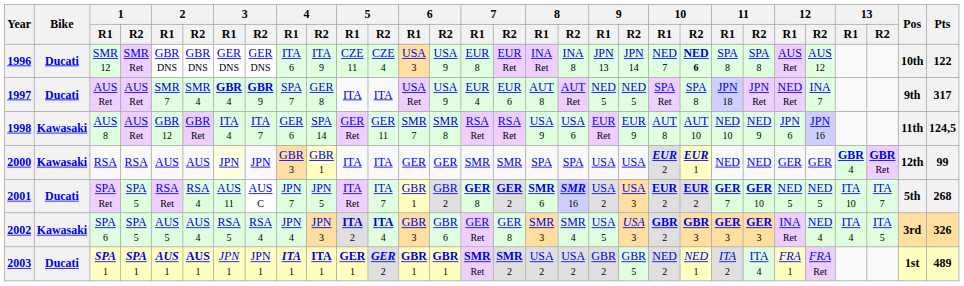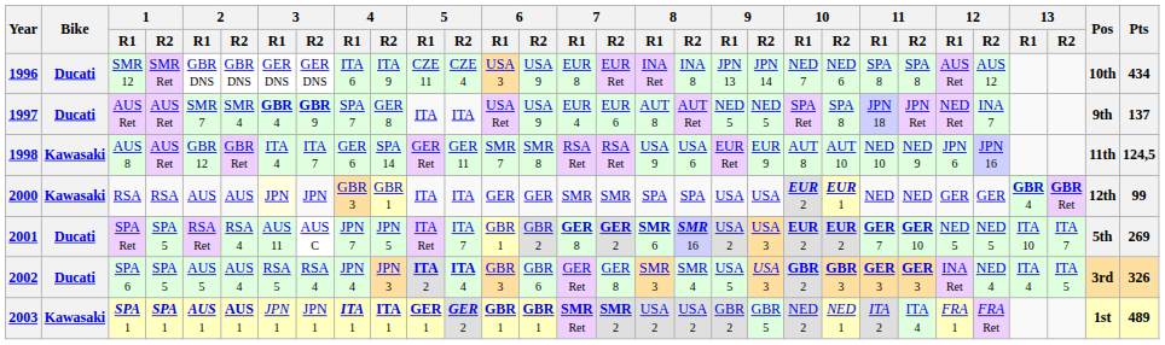 <table class="wikitable" style="text-align:center; font-size:90%">
 <tr>
 <th valign="middle" rowspan=2>Year</th>
 <th valign="middle" rowspan=2>Bike</th>
 <th colspan=2>1</th>
 <th colspan=2>2</th>
 <th colspan=2>3</th>
 <th colspan=2>4</th>
 <th colspan=2>5</th>
 <th colspan=2>6</th>
 <th colspan=2>7</th>
 <th colspan=2>8</th>
 <th colspan=2>9</th>
 <th colspan=2>10</th>
 <th colspan=2>11</th>
 <th colspan=2>12</th>
 <th colspan=2>13</th>
 <th rowspan=2>Pos</th>
 <th rowspan=2>Pts</th>
 </tr>
 <tr>
 <th>R1</th>
 <th>R2</th>
 <th>R1</th>
 <th>R2</th>
 <th>R1</th>
 <th>R2</th>
 <th>R1</th>
 <th>R2</th>
 <th>R1</th>
 <th>R2</th>
 <th>R1</th>
 <th>R2</th>
 <th>R1</th>
 <th>R2</th>
 <th>R1</th>
 <th>R2</th>
 <th>R1</th>
 <th>R2</th>
 <th>R1</th>
 <th>R2</th>
 <th>R1</th>
 <th>R2</th>
 <th>R1</th>
 <th>R2</th>
 <th>R1</th>
 <th>R2</th>
 </tr>
 <tr>
 <th><a href='#'>1996</a></th>
 <th><a href='#'>Ducati</a></th>
 <td style="background:#DFFFDF;"><a href='#'>SMR</a><br><small>12</small></td>
 <td style="background:#EFCFFF;"><a href='#'>SMR</a><br><small>Ret</small></td>
 <td style="background:#FFFFFF;"><a href='#'>GBR</a><br><small>DNS</small></td>
 <td style="background:#FFFFFF;"><a href='#'>GBR</a><br><small>DNS</small></td>
 <td style="background:#FFFFFF;"><a href='#'>GER</a><br><small>DNS</small></td>
 <td style="background:#FFFFFF;"><a href='#'>GER</a><br><small>DNS</small></td>
 <td style="background:#DFFFDF;"><a href='#'>ITA</a><br><small>6</small></td>
 <td style="background:#DFFFDF;"><a href='#'>ITA</a><br><small>9</small></td>
 <td style="background:#DFFFDF;"><a href='#'>CZE</a><br><small>11</small></td>
 <td style="background:#DFFFDF;"><a href='#'>CZE</a><br><small>4</small></td>
 <td style="background:#FFDF9F;"><a href='#'>USA</a><br><small>3</small></td>
 <td style="background:#DFFFDF;"><a href='#'>USA</a><br><small>9</small></td>
 <td style="background:#DFFFDF;"><a href='#'>EUR</a><br><small>8</small></td>
 <td style="background:#EFCFFF;"><a href='#'>EUR</a><br><small>Ret</small></td>
 <td style="background:#EFCFFF;"><a href='#'>INA</a><br><small>Ret</small></td>
 <td style="background:#DFFFDF;"><a href='#'>INA</a><br><small>8</small></td>
 <td style="background:#DFFFDF;"><a href='#'>JPN</a><br><small>13</small></td>
 <td style="background:#DFFFDF;"><a href='#'>JPN</a><br><small>14</small></td>
 <td style="background:#DFFFDF;"><a href='#'>NED</a><br><small>7</small></td>
-<td style="background:#DFFFDF;"><strong><a href='#'>NED</a><br><small>6</small></strong></td>
+<td style="background:#DFFFDF;"><a href='#'>NED</a><br><small>6</small></td>
 <td style="background:#DFFFDF;"><a href='#'>SPA</a><br><small>8</small></td>
 <td style="background:#DFFFDF;"><a href='#'>SPA</a><br><small>8</small></td>
 <td style="background:#EFCFFF;"><a href='#'>AUS</a><br><small>Ret</small></td>
 <td style="background:#DFFFDF;"><a href='#'>AUS</a><br><small>12</small></td>
 <td></td>
 <td></td>
 <th>10th</th>
-<th>122</th>
+<th>434</th>
 </tr>
 <tr>
 <th><a href='#'>1997</a></th>
 <th><a href='#'>Ducati</a></th>
 <td style="background:#EFCFFF;"><a href='#'>AUS</a><br><small>Ret</small></td>
 <td style="background:#EFCFFF;"><a href='#'>AUS</a><br><small>Ret</small></td>
 <td style="background:#DFFFDF;"><a href='#'>SMR</a><br><small>7</small></td>
 <td style="background:#DFFFDF;"><a href='#'>SMR</a><br><small>4</small></td>
 <td style="background:#DFFFDF;"><strong><a href='#'>GBR</a></strong><br><small>4</small></td>
 <td style="background:#DFFFDF;"><strong><a href='#'>GBR</a></strong><br><small>9</small></td>
 <td style="background:#DFFFDF;"><a href='#'>SPA</a><br><small>7</small></td>
 <td style="background:#DFFFDF;"><a href='#'>GER</a><br><small>8</small></td>
 <td><a href='#'>ITA</a></td>
 <td><a href='#'>ITA</a></td>
 <td style="background:#EFCFFF;"><a href='#'>USA</a><br><small>Ret</small></td>
 <td style="background:#DFFFDF;"><a href='#'>USA</a><br><small>9</small></td>
 <td style="background:#DFFFDF;"><a href='#'>EUR</a><br><small>4</small></td>
 <td style="background:#DFFFDF;"><a href='#'>EUR</a><br><small>6</small></td>
 <td style="background:#DFFFDF;"><a href='#'>AUT</a><br><small>8</small></td>
 <td style="background:#EFCFFF;"><a href='#'>AUT</a><br><small>Ret</small></td>
 <td style="background:#DFFFDF;"><a href='#'>NED</a><br><small>5</small></td>
 <td style="background:#DFFFDF;"><a href='#'>NED</a><br><small>5</small></td>
 <td style="background:#EFCFFF;"><a href='#'>SPA</a><br><small>Ret</small></td>
 <td style="background:#DFFFDF;"><a href='#'>SPA</a><br><small>8</small></td>
 <td style="background:#CFCFFF;"><a href='#'>JPN</a><br><small>18</small></td>
 <td style="background:#EFCFFF;"><a href='#'>JPN</a><br><small>Ret</small></td>
 <td style="background:#EFCFFF;"><a href='#'>NED</a><br><small>Ret</small></td>
 <td style="background:#DFFFDF;"><a href='#'>INA</a><br><small>7</small></td>
 <td></td>
 <td></td>
 <th>9th</th>
-<th>317</th>
+<th>137</th>
 </tr>
 <tr>
 <th><a href='#'>1998</a></th>
 <th><a href='#'>Kawasaki</a></th>
 <td style="background:#DFFFDF;"><a href='#'>AUS</a><br><small>8</small></td>
 <td style="background:#EFCFFF;"><a href='#'>AUS</a><br><small>Ret</small></td>
 <td style="background:#DFFFDF;"><a href='#'>GBR</a><br><small>12</small></td>
 <td style="background:#EFCFFF;"><a href='#'>GBR</a><br><small>Ret</small></td>
 <td style="background:#DFFFDF;"><a href='#'>ITA</a><br><small>4</small></td>
 <td style="background:#DFFFDF;"><a href='#'>ITA</a><br><small>7</small></td>
 <td style="background:#DFFFDF;"><a href='#'>GER</a><br><small>6</small></td>
 <td style="background:#DFFFDF;"><a href='#'>SPA</a><br><small>14</small></td>
 <td style="background:#EFCFFF;"><a href='#'>GER</a><br><small>Ret</small></td>
 <td style="background:#DFFFDF;"><a href='#'>GER</a><br><small>11</small></td>
 <td style="background:#DFFFDF;"><a href='#'>SMR</a><br><small>7</small></td>
 <td style="background:#DFFFDF;"><a href='#'>SMR</a><br><small>8</small></td>
 <td style="background:#EFCFFF;"><a href='#'>RSA</a><br><small>Ret</small></td>
 <td style="background:#EFCFFF;"><a href='#'>RSA</a><br><small>Ret</small></td>
 <td style="background:#DFFFDF;"><a href='#'>USA</a><br><small>9</small></td>
 <td style="background:#DFFFDF;"><a href='#'>USA</a><br><small>6</small></td>
 <td style="background:#EFCFFF;"><a href='#'>EUR</a><br><small>Ret</small></td>
 <td style="background:#DFFFDF;"><a href='#'>EUR</a><br><small>9</small></td>
 <td style="background:#DFFFDF;"><a href='#'>AUT</a><br><small>8</small></td>
 <td style="background:#DFFFDF;"><a href='#'>AUT</a><br><small>10</small></td>
 <td style="background:#DFFFDF;"><a href='#'>NED</a><br><small>10</small></td>
 <td style="background:#DFFFDF;"><a href='#'>NED</a><br><small>9</small></td>
 <td style="background:#DFFFDF;"><a href='#'>JPN</a><br><small>6</small></td>
 <td style="background:#CFCFFF;"><a href='#'>JPN</a><br><small>16</small></td>
 <td></td>
 <td></td>
 <th>11th</th>
 <th>124,5</th>
 </tr>
 <tr>
 <th><a href='#'>2000</a></th>
 <th><a href='#'>Kawasaki</a></th>
 <td><a href='#'>RSA</a></td>
 <td><a href='#'>RSA</a></td>
 <td><a href='#'>AUS</a></td>
 <td><a href='#'>AUS</a></td>
 <td style="background: lightyellow;"><a href='#'>JPN</a></td>
 <td><a href='#'>JPN</a></td>
 <td style="background:#FFDF9F;"><a href='#'>GBR</a><br><small>3</small></td>
 <td style="background:#FFFFBF;"><a href='#'>GBR</a><br><small>1</small></td>
 <td><a href='#'>ITA</a></td>
 <td><a href='#'>ITA</a></td>
 <td><a href='#'>GER</a></td>
 <td><a href='#'>GER</a></td>
 <td><a href='#'>SMR</a></td>
 <td><a href='#'>SMR</a></td>
 <td><a href='#'>SPA</a></td>
 <td><a href='#'>SPA</a></td>
 <td><a href='#'>USA</a></td>
 <td><a href='#'>USA</a></td>
 <td style="background:#DFDFDF;"><strong><em><a href='#'>EUR</a></em></strong><br><small>2</small></td>
 <td style="background:#FFFFBF;"><strong><em><a href='#'>EUR</a></em></strong><br><small>1</small></td>
 <td><a href='#'>NED</a></td>
 <td><a href='#'>NED</a></td>
 <td><a href='#'>GER</a></td>
 <td><a href='#'>GER</a></td>
 <td style="background:#DFFFDF;"><strong><a href='#'>GBR</a></strong><br><small>4</small></td>
 <td style="background:#EFCFFF;"><strong><a href='#'>GBR</a></strong><br><small>Ret</small></td>
 <th>12th</th>
 <th>99</th>
 </tr>
 <tr>
 <th><a href='#'>2001</a></th>
 <th><a href='#'>Ducati</a></th>
 <td style="background:#EFCFFF;"><a href='#'>SPA</a><br><small>Ret</small></td>
 <td style="background:#DFFFDF;"><a href='#'>SPA</a><br><small>5</small></td>
 <td style="background:#EFCFFF;"><a href='#'>RSA</a><br><small>Ret</small></td>
 <td style="background:#DFFFDF;"><a href='#'>RSA</a><br><small>4</small></td>
 <td style="background:#DFFFDF;"><a href='#'>AUS</a><br><small>11</small></td>
 <td style="background:#FFFFFF;"><a href='#'>AUS</a><br><small>C</small></td>
 <td style="background:#DFFFDF;"><a href='#'>JPN</a><br><small>7</small></td>
 <td style="background:#DFFFDF;"><a href='#'>JPN</a><br><small>5</small></td>
 <td style="background:#EFCFFF;"><a href='#'>ITA</a><br><small>Ret</small></td>
 <td style="background:#DFFFDF;"><a href='#'>ITA</a><br><small>7</small></td>
 <td style="background:#FFFFBF;"><a href='#'>GBR</a><br><small>1</small></td>
 <td style="background:#DFDFDF;"><a href='#'>GBR</a><br><small>2</small></td>
 <td style="background:#DFFFDF;"><strong><a href='#'>GER</a></strong><br><small>8</small></td>
 <td style="background:#DFDFDF;"><strong><a href='#'>GER</a></strong><br><small>2</small></td>
 <td style="background:#DFFFDF;"><strong><a href='#'>SMR</a></strong><br><small>6</small></td>
 <td style="background:#CFCFFF;"><strong><em><a href='#'>SMR</a></em></strong><br><small>16</small></td>
 <td style="background:#DFDFDF;"><a href='#'>USA</a><br><small>2</small></td>
 <td style="background:#FFDF9F;"><a href='#'>USA</a><br><small>3</small></td>
 <td style="background:#DFDFDF;"><strong><a href='#'>EUR</a></strong><br><small>2</small></td>
 <td style="background:#DFDFDF;"><strong><a href='#'>EUR</a></strong><br><small>2</small></td>
 <td style="background:#DFFFDF;"><strong><a href='#'>GER</a></strong><br><small>7</small></td>
 <td style="background:#DFFFDF;"><strong><a href='#'>GER</a></strong><br><small>10</small></td>
 <td style="background:#DFFFDF;"><a href='#'>NED</a><br><small>5</small></td>
 <td style="background:#DFFFDF;"><a href='#'>NED</a><br><small>5</small></td>
 <td style="background:#DFFFDF;"><a href='#'>ITA</a><br><small>10</small></td>
 <td style="background:#DFFFDF;"><a href='#'>ITA</a><br><small>7</small></td>
 <th>5th</th>
-<th>268</th>
+<th>269</th>
 </tr>
 <tr>
 <th><a href='#'>2002</a></th>
-<th><a href='#'>Kawasaki</a></th>
+<th><a href='#'>Ducati</a></th>
 <td style="background:#DFFFDF;"><a href='#'>SPA</a><br><small>6</small></td>
 <td style="background:#DFFFDF;"><a href='#'>SPA</a><br><small>5</small></td>
 <td style="background:#DFFFDF;"><a href='#'>AUS</a><br><small>5</small></td>
 <td style="background:#DFFFDF;"><a href='#'>AUS</a><br><small>4</small></td>
 <td style="background:#DFFFDF;"><a href='#'>RSA</a><br><small>5</small></td>
 <td style="background:#DFFFDF;"><a href='#'>RSA</a><br><small>4</small></td>
 <td style="background:#DFFFDF;"><a href='#'>JPN</a><br><small>4</small></td>
 <td style="background:#FFDF9F;"><a href='#'>JPN</a><br><small>3</small></td>
 <td style="background:#DFDFDF;"><strong><a href='#'>ITA</a></strong><br><small>2</small></td>
 <td style="background:#DFFFDF;"><strong><a href='#'>ITA</a></strong><br><small>4</small></td>
 <td style="background:#FFDF9F;"><a href='#'>GBR</a><br><small>3</small></td>
 <td style="background:#DFFFDF;"><a href='#'>GBR</a><br><small>6</small></td>
 <td style="background:#EFCFFF;"><a href='#'>GER</a><br><small>Ret</small></td>
 <td style="background:#DFFFDF;"><a href='#'>GER</a><br><small>8</small></td>
 <td style="background:#FFDF9F;"><a href='#'>SMR</a><br><small>3</small></td>
 <td style="background:#DFFFDF;"><a href='#'>SMR</a><br><small>4</small></td>
 <td style="background:#DFFFDF;"><a href='#'>USA</a><br><small>5</small></td>
 <td style="background:#FFDF9F;"><em><a href='#'>USA</a></em><br><small>3</small></td>
 <td style="background:#DFDFDF;"><strong><a href='#'>GBR</a></strong><br><small>2</small></td>
 <td style="background:#FFDF9F;"><strong><a href='#'>GBR</a></strong><br><small>3</small></td>
 <td style="background:#FFDF9F;"><strong><a href='#'>GER</a></strong><br><small>3</small></td>
 <td style="background:#FFDF9F;"><strong><a href='#'>GER</a></strong><br><small>3</small></td>
 <td style="background:#EFCFFF;"><a href='#'>INA</a><br><small>Ret</small></td>
 <td style="background:#DFFFDF;"><a href='#'>NED</a><br><small>4</small></td>
 <td style="background:#DFFFDF;"><a href='#'>ITA</a><br><small>4</small></td>
 <td style="background:#DFFFDF;"><a href='#'>ITA</a><br><small>5</small></td>
 <th style="background:#FFDF9F;">3rd</th>
 <th style="background:#FFDF9F;">326</th>
 </tr>
 <tr>
 <th><a href='#'>2003</a></th>
-<th><a href='#'>Ducati</a></th>
+<th><a href='#'>Kawasaki</a></th>
 <td style="background:#FFFFBF;"><strong><em><a href='#'>SPA</a></em></strong><br><small>1</small></td>
 <td style="background:#FFFFBF;"><strong><em><a href='#'>SPA</a></em></strong><br><small>1</small></td>
 <td style="background:#FFFFBF;"><strong><em><a href='#'>AUS</a></em></strong><br><small>1</small></td>
 <td style="background:#FFFFBF;"><strong><a href='#'>AUS</a></strong><br><small>1</small></td>
 <td style="background:#FFFFBF;"><em><a href='#'>JPN</a></em><br><small>1</small></td>
 <td style="background:#FFFFBF;"><a href='#'>JPN</a><br><small>1</small></td>
 <td style="background:#FFFFBF;"><strong><em><a href='#'>ITA</a></em></strong><br><small>1</small></td>
 <td style="background:#FFFFBF;"><strong><a href='#'>ITA</a></strong><br><small>1</small></td>
 <td style="background:#FFFFBF;"><strong><a href='#'>GER</a></strong><br><small>1</small></td>
 <td style="background:#DFDFDF;"><strong><em><a href='#'>GER</a></em></strong><br><small>2</small></td>
 <td style="background:#FFFFBF;"><strong><a href='#'>GBR</a></strong><br><small>1</small></td>
 <td style="background:#FFFFBF;"><strong><a href='#'>GBR</a></strong><br><small>1</small></td>
 <td style="background:#EFCFFF;"><strong><a href='#'>SMR</a></strong><br><small>Ret</small></td>
 <td style="background:#DFDFDF;"><strong><a href='#'>SMR</a></strong><br><small>2</small></td>
 <td style="background:#DFDFDF;"><a href='#'>USA</a><br><small>2</small></td>
 <td style="background:#DFDFDF;"><a href='#'>USA</a><br><small>2</small></td>
 <td style="background:#DFDFDF;"><a href='#'>GBR</a><br><small>2</small></td>
 <td style="background:#DFFFDF;"><a href='#'>GBR</a><br><small>5</small></td>
 <td style="background:#DFDFDF;"><a href='#'>NED</a><br><small>2</small></td>
 <td style="background:#FFFFBF;"><em><a href='#'>NED</a></em><br><small>1</small></td>
 <td style="background:#DFDFDF;"><em><a href='#'>ITA</a></em><br><small>2</small></td>
 <td style="background:#DFFFDF;"><a href='#'>ITA</a><br><small>4</small></td>
 <td style="background:#FFFFBF;"><em><a href='#'>FRA</a></em><br><small>1</small></td>
 <td style="background:#EFCFFF;"><em><a href='#'>FRA</a></em><br><small>Ret</small></td>
 <td></td>
 <td></td>
 <th style="background:#FFFFBF;">1st</th>
 <th style="background:#FFFFBF;">489</th>
 </tr>
 </table>
